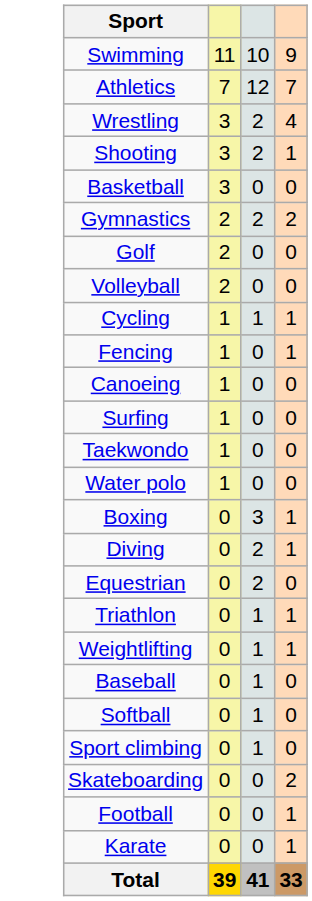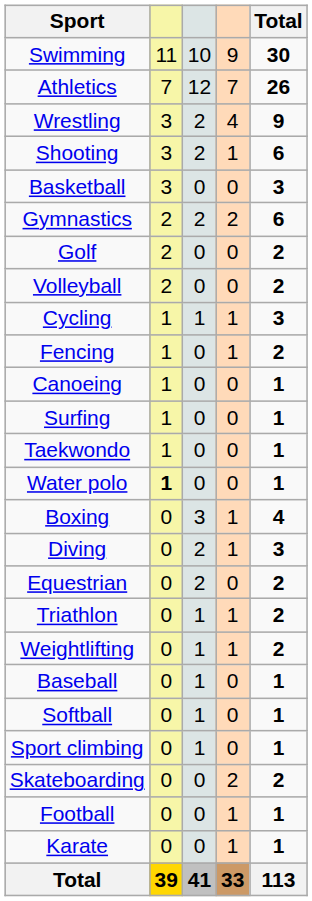 <table class=wikitable style=font-size:85%;float:right;text-align:center>
 <tr>
 <th>Sport</th>
 <td bgcolor=F7F6A8></td>
 <td bgcolor=DCE5E5></td>
 <td bgcolor=FFDAB9></td>
+<th>Total</th>
 </tr>
 <tr>
 <td><a href='#'>Swimming</a></td>
 <td bgcolor=F7F6A8>11</td>
 <td bgcolor=DCE5E5>10</td>
 <td bgcolor=FFDAB9>9</td>
+<td><strong>30</strong></td>
 </tr>
 <tr>
 <td><a href='#'>Athletics</a></td>
 <td bgcolor=F7F6A8>7</td>
 <td bgcolor=DCE5E5>12</td>
 <td bgcolor=FFDAB9>7</td>
+<td><strong>26</strong></td>
 </tr>
 <tr>
 <td><a href='#'>Wrestling</a></td>
 <td bgcolor=F7F6A8>3</td>
 <td bgcolor=DCE5E5>2</td>
 <td bgcolor=FFDAB9>4</td>
+<td><strong>9</strong></td>
 </tr>
 <tr>
 <td><a href='#'>Shooting</a></td>
 <td bgcolor=F7F6A8>3</td>
 <td bgcolor=DCE5E5>2</td>
 <td bgcolor=FFDAB9>1</td>
+<td><strong>6</strong></td>
 </tr>
 <tr>
 <td><a href='#'>Basketball</a></td>
 <td bgcolor=F7F6A8>3</td>
 <td bgcolor=DCE5E5>0</td>
 <td bgcolor=FFDAB9>0</td>
+<td><strong>3</strong></td>
 </tr>
 <tr>
 <td><a href='#'>Gymnastics</a></td>
 <td bgcolor=F7F6A8>2</td>
 <td bgcolor=DCE5E5>2</td>
 <td bgcolor=FFDAB9>2</td>
+<td><strong>6</strong></td>
 </tr>
 <tr>
 <td><a href='#'>Golf</a></td>
 <td bgcolor=F7F6A8>2</td>
 <td bgcolor=DCE5E5>0</td>
 <td bgcolor=FFDAB9>0</td>
+<td><strong>2</strong></td>
 </tr>
 <tr>
 <td><a href='#'>Volleyball</a></td>
 <td bgcolor=F7F6A8>2</td>
 <td bgcolor=DCE5E5>0</td>
 <td bgcolor=FFDAB9>0</td>
+<td><strong>2</strong></td>
 </tr>
 <tr>
 <td><a href='#'>Cycling</a></td>
 <td bgcolor=F7F6A8>1</td>
 <td bgcolor=DCE5E5>1</td>
 <td bgcolor=FFDAB9>1</td>
+<td><strong>3</strong></td>
 </tr>
 <tr>
 <td><a href='#'>Fencing</a></td>
 <td bgcolor=F7F6A8>1</td>
 <td bgcolor=DCE5E5>0</td>
 <td bgcolor=FFDAB9>1</td>
+<td><strong>2</strong></td>
 </tr>
 <tr>
 <td><a href='#'>Canoeing</a></td>
 <td bgcolor=F7F6A8>1</td>
 <td bgcolor=DCE5E5>0</td>
 <td bgcolor=FFDAB9>0</td>
+<td><strong>1</strong></td>
 </tr>
 <tr>
 <td><a href='#'>Surfing</a></td>
 <td bgcolor=F7F6A8>1</td>
 <td bgcolor=DCE5E5>0</td>
 <td bgcolor=FFDAB9>0</td>
+<td><strong>1</strong></td>
 </tr>
 <tr>
 <td><a href='#'>Taekwondo</a></td>
 <td bgcolor=F7F6A8>1</td>
 <td bgcolor=DCE5E5>0</td>
 <td bgcolor=FFDAB9>0</td>
+<td><strong>1</strong></td>
 </tr>
 <tr>
 <td><a href='#'>Water polo</a></td>
-<td bgcolor=F7F6A8>1</td>
+<td bgcolor=F7F6A8><strong>1</strong></td>
 <td bgcolor=DCE5E5>0</td>
 <td bgcolor=FFDAB9>0</td>
+<td><strong>1</strong></td>
 </tr>
 <tr>
 <td><a href='#'>Boxing</a></td>
 <td bgcolor=F7F6A8>0</td>
 <td bgcolor=DCE5E5>3</td>
 <td bgcolor=FFDAB9>1</td>
+<td><strong>4</strong></td>
 </tr>
 <tr>
 <td><a href='#'>Diving</a></td>
 <td bgcolor=F7F6A8>0</td>
 <td bgcolor=DCE5E5>2</td>
 <td bgcolor=FFDAB9>1</td>
+<td><strong>3</strong></td>
 </tr>
 <tr>
 <td><a href='#'>Equestrian</a></td>
 <td bgcolor=F7F6A8>0</td>
 <td bgcolor=DCE5E5>2</td>
 <td bgcolor=FFDAB9>0</td>
+<td><strong>2</strong></td>
 </tr>
 <tr>
 <td><a href='#'>Triathlon</a></td>
 <td bgcolor=F7F6A8>0</td>
 <td bgcolor=DCE5E5>1</td>
 <td bgcolor=FFDAB9>1</td>
+<td><strong>2</strong></td>
 </tr>
 <tr>
 <td><a href='#'>Weightlifting</a></td>
 <td bgcolor=F7F6A8>0</td>
 <td bgcolor=DCE5E5>1</td>
 <td bgcolor=FFDAB9>1</td>
+<td><strong>2</strong></td>
 </tr>
 <tr>
 <td><a href='#'>Baseball</a></td>
 <td bgcolor=F7F6A8>0</td>
 <td bgcolor=DCE5E5>1</td>
 <td bgcolor=FFDAB9>0</td>
+<td><strong>1</strong></td>
 </tr>
 <tr>
 <td><a href='#'>Softball</a></td>
 <td bgcolor=F7F6A8>0</td>
 <td bgcolor=DCE5E5>1</td>
 <td bgcolor=FFDAB9>0</td>
+<td><strong>1</strong></td>
 </tr>
 <tr>
 <td><a href='#'>Sport climbing</a></td>
 <td bgcolor=F7F6A8>0</td>
 <td bgcolor=DCE5E5>1</td>
 <td bgcolor=FFDAB9>0</td>
+<td><strong>1</strong></td>
 </tr>
 <tr>
 <td><a href='#'>Skateboarding</a></td>
 <td bgcolor=F7F6A8>0</td>
 <td bgcolor=DCE5E5>0</td>
 <td bgcolor=FFDAB9>2</td>
+<td><strong>2</strong></td>
 </tr>
 <tr>
 <td><a href='#'>Football</a></td>
 <td bgcolor=F7F6A8>0</td>
 <td bgcolor=DCE5E5>0</td>
 <td bgcolor=FFDAB9>1</td>
+<td><strong>1</strong></td>
 </tr>
 <tr>
 <td><a href='#'>Karate</a></td>
 <td bgcolor=F7F6A8>0</td>
 <td bgcolor=DCE5E5>0</td>
 <td bgcolor=FFDAB9>1</td>
+<td><strong>1</strong></td>
 </tr>
 <tr>
 <th>Total</th>
 <th style=background:gold>39</th>
 <th style=background:silver>41</th>
 <th style=background:#c96>33</th>
+<th>113</th>
 </tr>
 </table>
